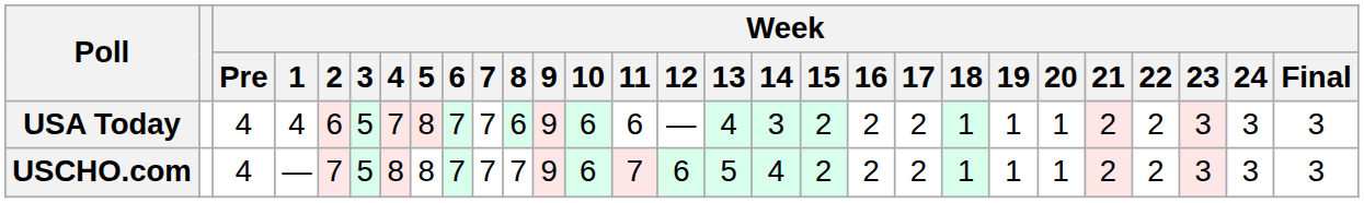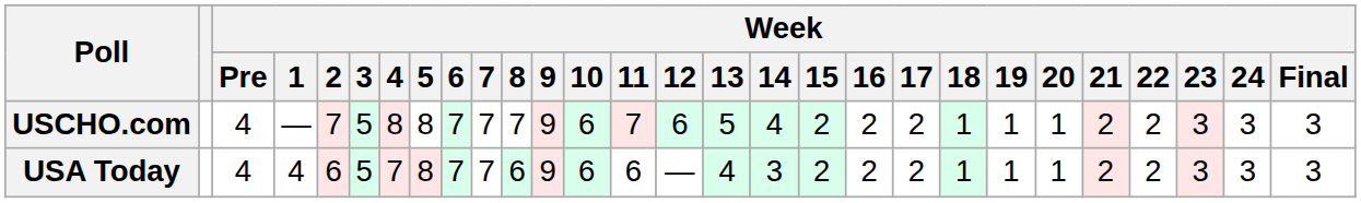 <table class="wikitable" style="white-space:nowrap;">
 <tr>
 <th scope="col" width="100" rowspan="2">Poll</th>
 <th rowspan="2"></th>
 <th colspan="26">Week</th>
 </tr>
 <tr>
 <th scope="col" width="30">Pre</th>
 <th scope="col" width="30">1</th>
 <th scope="col" width="30">2</th>
 <th scope="col" width="30">3</th>
 <th scope="col" width="30">4</th>
 <th scope="col" width="30">5</th>
 <th scope="col" width="30">6</th>
 <th scope="col" width="30">7</th>
 <th scope="col" width="30">8</th>
 <th scope="col" width="30">9</th>
 <th scope="col" width="30">10</th>
 <th scope="col" width="30">11</th>
 <th scope="col" width="30">12</th>
 <th scope="col" width="30">13</th>
 <th scope="col" width="30">14</th>
 <th scope="col" width="30">15</th>
 <th scope="col" width="30">16</th>
 <th scope="col" width="30">17</th>
 <th scope="col" width="30">18</th>
 <th scope="col" width="30">19</th>
 <th scope="col" width="30">20</th>
 <th scope="col" width="30">21</th>
 <th scope="col" width="30">22</th>
 <th scope="col" width="30">23</th>
 <th scope="col" width="30">24</th>
 <th scope="col" width="30">Final</th>
 </tr>
 <tr style="text-align:center;">
+<th>USCHO.com</th>
+<td bgcolor=FFFFFF></td>
+<td bgcolor=FFFFFF>4</td>
+<td bgcolor=FFFFFF>—</td>
+<td bgcolor=FFE6E6>7</td>
+<td bgcolor=D8FFEB>5</td>
+<td bgcolor=FFE6E6>8</td>
+<td bgcolor=FFFFFF>8</td>
+<td bgcolor=D8FFEB>7</td>
+<td bgcolor=FFFFFF>7</td>
+<td bgcolor=FFFFFF>7</td>
+<td bgcolor=FFE6E6>9</td>
+<td bgcolor=D8FFEB>6</td>
+<td bgcolor=FFE6E6>7</td>
+<td bgcolor=D8FFEB>6</td>
+<td bgcolor=D8FFEB>5</td>
+<td bgcolor=D8FFEB>4</td>
+<td bgcolor=D8FFEB>2</td>
+<td bgcolor=FFFFFF>2</td>
+<td bgcolor=FFFFFF>2</td>
+<td bgcolor=D8FFEB>1</td>
+<td bgcolor=FFFFFF>1</td>
+<td bgcolor=FFFFFF>1</td>
+<td bgcolor=FFE6E6>2</td>
+<td bgcolor=FFFFFF>2</td>
+<td bgcolor=FFE6E6>3</td>
+<td bgcolor=FFFFFF>3</td>
+<td bgcolor=FFFFFF>3</td>
+</tr>
+<tr style="text-align:center;">
 <th>USA Today</th>
 <td bgcolor=FFFFFF></td>
 <td bgcolor=FFFFFF>4</td>
 <td bgcolor=FFFFFF>4</td>
 <td bgcolor=FFE6E6>6</td>
 <td bgcolor=D8FFEB>5</td>
 <td bgcolor=FFE6E6>7</td>
 <td bgcolor=FFE6E6>8</td>
 <td bgcolor=D8FFEB>7</td>
 <td bgcolor=FFFFFF>7</td>
 <td bgcolor=D8FFEB>6</td>
 <td bgcolor=FFE6E6>9</td>
 <td bgcolor=D8FFEB>6</td>
 <td bgcolor=FFFFFF>6</td>
 <td bgcolor=FFFFFF>—</td>
 <td bgcolor=D8FFEB>4</td>
 <td bgcolor=D8FFEB>3</td>
 <td bgcolor=D8FFEB>2</td>
 <td bgcolor=FFFFFF>2</td>
 <td bgcolor=FFFFFF>2</td>
 <td bgcolor=D8FFEB>1</td>
 <td bgcolor=FFFFFF>1</td>
 <td bgcolor=FFFFFF>1</td>
 <td bgcolor= FFE6E6>2</td>
 <td bgcolor=FFFFFF>2</td>
 <td bgcolor= FFE6E6>3</td>
 <td bgcolor=FFFFFF>3</td>
 <td bgcolor=FFFFFF>3</td>
 </tr>
-<tr style="text-align:center;">
-<th>USCHO.com</th>
-<td bgcolor=FFFFFF></td>
-<td bgcolor=FFFFFF>4</td>
-<td bgcolor=FFFFFF>—</td>
-<td bgcolor=FFE6E6>7</td>
-<td bgcolor=D8FFEB>5</td>
-<td bgcolor=FFE6E6>8</td>
-<td bgcolor=FFFFFF>8</td>
-<td bgcolor=D8FFEB>7</td>
-<td bgcolor=FFFFFF>7</td>
-<td bgcolor=FFFFFF>7</td>
-<td bgcolor=FFE6E6>9</td>
-<td bgcolor=D8FFEB>6</td>
-<td bgcolor=FFE6E6>7</td>
-<td bgcolor=D8FFEB>6</td>
-<td bgcolor=D8FFEB>5</td>
-<td bgcolor=D8FFEB>4</td>
-<td bgcolor=D8FFEB>2</td>
-<td bgcolor=FFFFFF>2</td>
-<td bgcolor=FFFFFF>2</td>
-<td bgcolor=D8FFEB>1</td>
-<td bgcolor=FFFFFF>1</td>
-<td bgcolor=FFFFFF>1</td>
-<td bgcolor=FFE6E6>2</td>
-<td bgcolor=FFFFFF>2</td>
-<td bgcolor=FFE6E6>3</td>
-<td bgcolor=FFFFFF>3</td>
-<td bgcolor=FFFFFF>3</td>
-</tr>
 </table>
